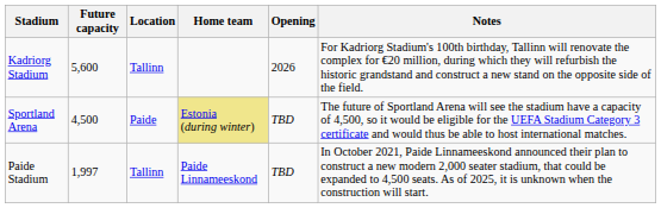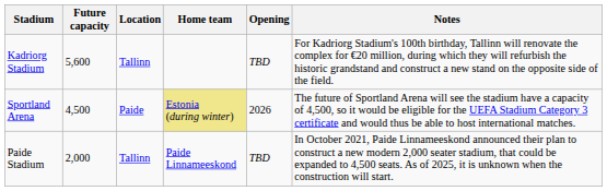 <table class="wikitable sortable">
 <tr>
 <th>Stadium</th>
 <th>Future capacity</th>
 <th>Location</th>
 <th>Home team</th>
 <th>Opening</th>
 <th>Notes</th>
 </tr>
 <tr>
 <td><a href='#'>Kadriorg Stadium</a></td>
 <td>5,600</td>
 <td><a href='#'>Tallinn</a></td>
 <td></td>
-<td>2026</td>
+<td><em>TBD</em></td>
 <td>For Kadriorg Stadium's 100th birthday, Tallinn will renovate the complex for €20 million, during which they will refurbish the historic grandstand and construct a new stand on the opposite side of the field.</td>
 </tr>
 <tr>
 <td><a href='#'>Sportland Arena</a></td>
 <td>4,500</td>
 <td><a href='#'>Paide</a></td>
 <td style="background: khaki;"><a href='#'>Estonia</a> <br>(<em>during winter</em>)</td>
-<td><em>TBD</em></td>
+<td>2026</td>
 <td>The future of Sportland Arena will see the stadium have a capacity of 4,500, so it would be eligible for the <a href='#'>UEFA Stadium Category 3 certificate</a> and would thus be able to host international matches.</td>
 </tr>
 <tr>
 <td>Paide Stadium</td>
-<td>1,997</td>
+<td>2,000</td>
 <td><a href='#'>Tallinn</a></td>
 <td><a href='#'>Paide Linnameeskond</a></td>
 <td><em>TBD</em></td>
 <td>In October 2021, Paide Linnameeskond announced their plan to construct a new modern 2,000 seater stadium, that could be expanded to 4,500 seats. As of 2025, it is unknown when the construction will start.</td>
 </tr>
 </table>
